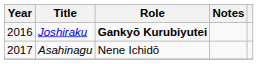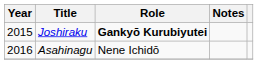 <table class="wikitable">
 <tr>
 <th>Year</th>
 <th>Title</th>
 <th>Role</th>
 <th>Notes</th>
 <th></th>
 </tr>
 <tr>
-<td>2016</td>
+<td>2015</td>
 <td><em><a href='#'>Joshiraku</a></em></td>
 <td><strong>Gankyō Kurubiyutei</strong></td>
 <td></td>
 <td></td>
 </tr>
 <tr>
-<td>2017</td>
+<td>2016</td>
 <td><em>Asahinagu</em></td>
 <td>Nene Ichidō</td>
 <td></td>
 <td></td>
 </tr>
 <tr>
 </tr>
 </table>
